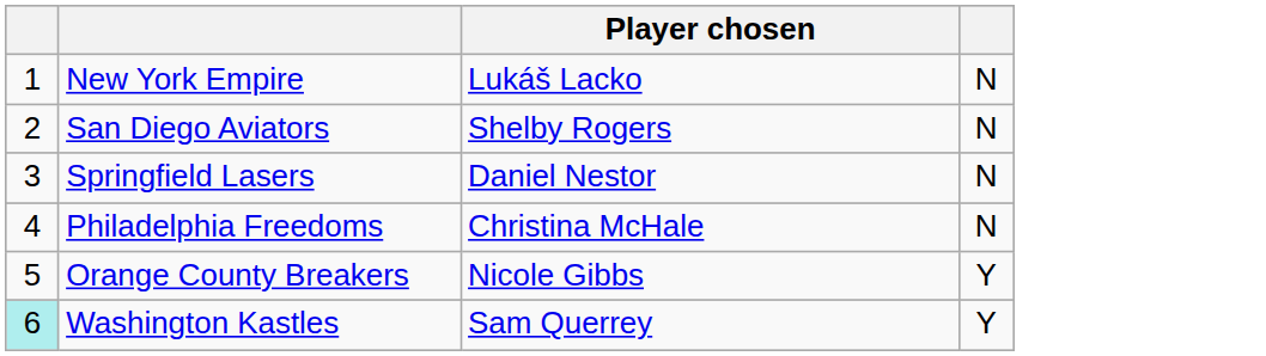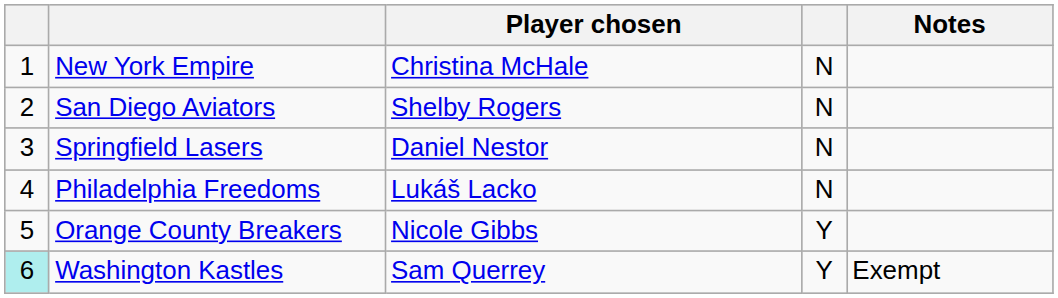 <table class="wikitable" style="text-align:left">
 <tr>
 <th width="20px"></th>
 <th width="200px"></th>
 <th width="250px">Player chosen</th>
 <th width="20px"></th>
+<th width="120px">Notes</th>
 </tr>
 <tr>
 <td style="text-align:center">1</td>
 <td><a href='#'>New York Empire</a></td>
-<td> <a href='#'>Lukáš Lacko</a></td>
+<td> <a href='#'>Christina McHale</a></td>
 <td style="text-align:center">N</td>
+<td></td>
 </tr>
 <tr>
 <td style="text-align:center">2</td>
 <td><a href='#'>San Diego Aviators</a></td>
 <td> <a href='#'>Shelby Rogers</a></td>
 <td style="text-align:center">N</td>
+<td></td>
 </tr>
 <tr>
 <td style="text-align:center">3</td>
 <td><a href='#'>Springfield Lasers</a></td>
 <td> <a href='#'>Daniel Nestor</a></td>
 <td style="text-align:center">N</td>
+<td></td>
 </tr>
 <tr>
 <td style="text-align:center">4</td>
 <td><a href='#'>Philadelphia Freedoms</a></td>
-<td> <a href='#'>Christina McHale</a></td>
+<td> <a href='#'>Lukáš Lacko</a></td>
 <td style="text-align:center">N</td>
+<td></td>
 </tr>
 <tr>
 <td style="text-align:center">5</td>
 <td><a href='#'>Orange County Breakers</a></td>
 <td> <a href='#'>Nicole Gibbs</a></td>
 <td style="text-align:center">Y</td>
+<td></td>
 </tr>
 <tr>
 <td style="background: paleturquoise; text-align:center">6</td>
 <td><a href='#'>Washington Kastles</a></td>
 <td> <a href='#'>Sam Querrey</a></td>
 <td style="text-align:center">Y</td>
+<td>Exempt</td>
 </tr>
 </table>
